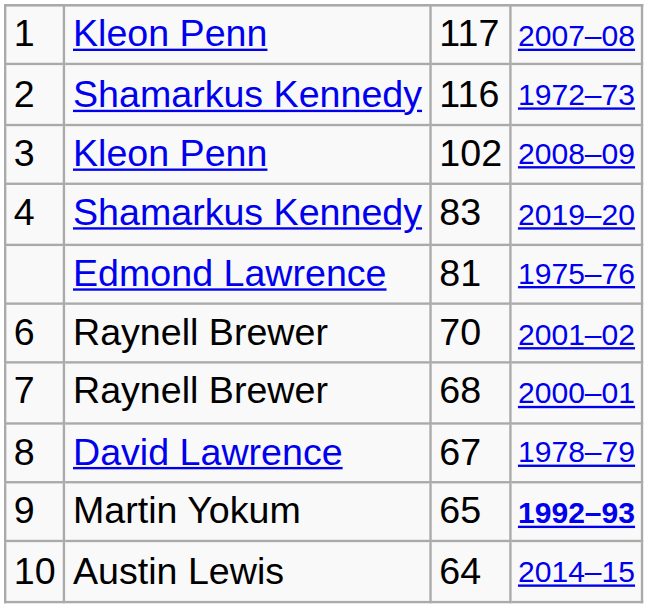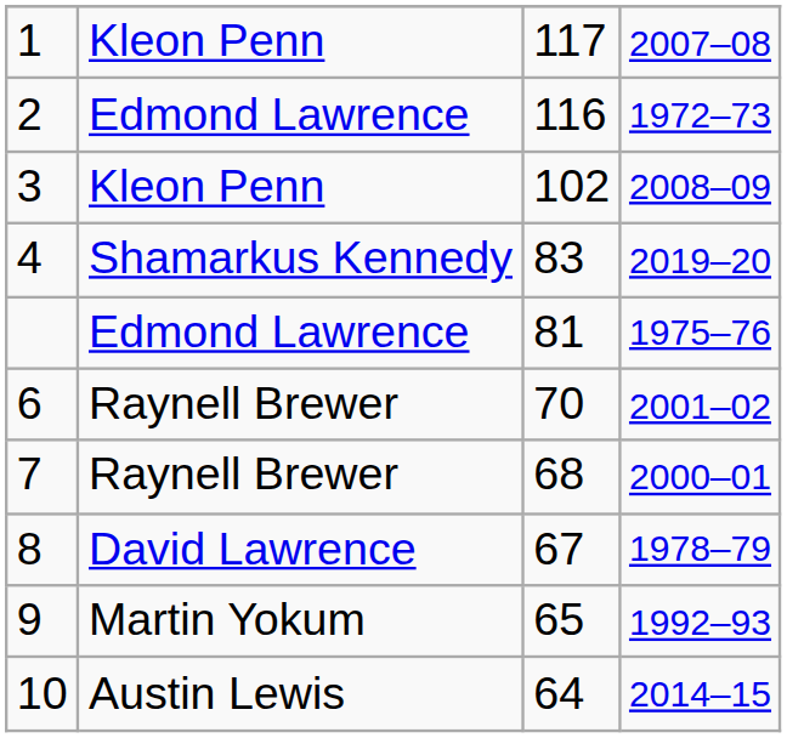 <table class="wikitable">
 <tr>
 </tr>
 <tr>
 <td>1</td>
 <td><a href='#'>Kleon Penn</a></td>
 <td>117</td>
 <td style="font-size:80%;"><a href='#'>2007–08</a></td>
 </tr>
 <tr>
 <td>2</td>
-<td><a href='#'>Shamarkus Kennedy</a></td>
+<td><a href='#'>Edmond Lawrence</a></td>
 <td>116</td>
 <td style="font-size:80%;"><a href='#'>1972–73</a></td>
 </tr>
 <tr>
 <td>3</td>
 <td><a href='#'>Kleon Penn</a></td>
 <td>102</td>
 <td style="font-size:80%;"><a href='#'>2008–09</a></td>
 </tr>
 <tr>
 <td>4</td>
 <td><a href='#'>Shamarkus Kennedy</a></td>
 <td>83</td>
 <td style="font-size:80%;"><a href='#'>2019–20</a></td>
 </tr>
 <tr>
 <td></td>
 <td><a href='#'>Edmond Lawrence</a></td>
 <td>81</td>
 <td style="font-size:80%;"><a href='#'>1975–76</a></td>
 </tr>
 <tr>
 <td>6</td>
 <td>Raynell Brewer</td>
 <td>70</td>
 <td style="font-size:80%;"><a href='#'>2001–02</a></td>
 </tr>
 <tr>
 <td>7</td>
 <td>Raynell Brewer</td>
 <td>68</td>
 <td style="font-size:80%;"><a href='#'>2000–01</a></td>
 </tr>
 <tr>
 <td>8</td>
 <td><a href='#'>David Lawrence</a></td>
 <td>67</td>
 <td style="font-size:80%;"><a href='#'>1978–79</a></td>
 </tr>
 <tr>
 <td>9</td>
 <td>Martin Yokum</td>
 <td>65</td>
-<td style="font-size:80%;"><strong><a href='#'>1992–93</a></strong></td>
+<td style="font-size:80%;"><a href='#'>1992–93</a></td>
 </tr>
 <tr>
 <td>10</td>
 <td>Austin Lewis</td>
 <td>64</td>
 <td style="font-size:80%;"><a href='#'>2014–15</a></td>
 </tr>
 </table>
